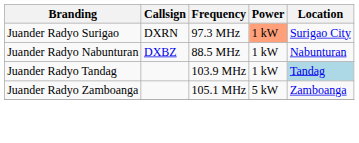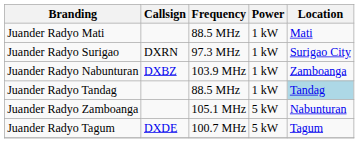 <table class="wikitable">
 <tr>
 <th>Branding</th>
 <th>Callsign</th>
 <th>Frequency</th>
 <th>Power</th>
 <th>Location</th>
 </tr>
 <tr>
+<td>Juander Radyo Mati</td>
+<td></td>
+<td>88.5 MHz</td>
+<td>1 kW</td>
+<td><a href='#'>Mati</a></td>
+</tr>
+<tr>
 <td>Juander Radyo Surigao</td>
 <td>DXRN</td>
 <td>97.3 MHz</td>
-<td style="background: lightsalmon;">1 kW</td>
+<td>1 kW</td>
 <td><a href='#'>Surigao City</a></td>
 </tr>
 <tr>
 <td>Juander Radyo Nabunturan</td>
 <td><a href='#'>DXBZ</a></td>
-<td>88.5 MHz</td>
+<td>103.9 MHz</td>
 <td>1 kW</td>
-<td><a href='#'>Nabunturan</a></td>
+<td><a href='#'>Zamboanga</a></td>
 </tr>
 <tr>
 <td>Juander Radyo Tandag</td>
 <td></td>
-<td>103.9 MHz</td>
+<td>88.5 MHz</td>
 <td>1 kW</td>
 <td style="background: lightblue;"><a href='#'>Tandag</a></td>
 </tr>
 <tr>
 <td>Juander Radyo Zamboanga</td>
 <td></td>
 <td>105.1 MHz</td>
 <td>5 kW</td>
-<td><a href='#'>Zamboanga</a></td>
+<td><a href='#'>Nabunturan</a></td>
+</tr>
+<tr>
+<td>Juander Radyo Tagum</td>
+<td><a href='#'>DXDE</a></td>
+<td>100.7 MHz</td>
+<td>5 kW</td>
+<td><a href='#'>Tagum</a></td>
 </tr>
 <tr>
 </tr>
 </table>
